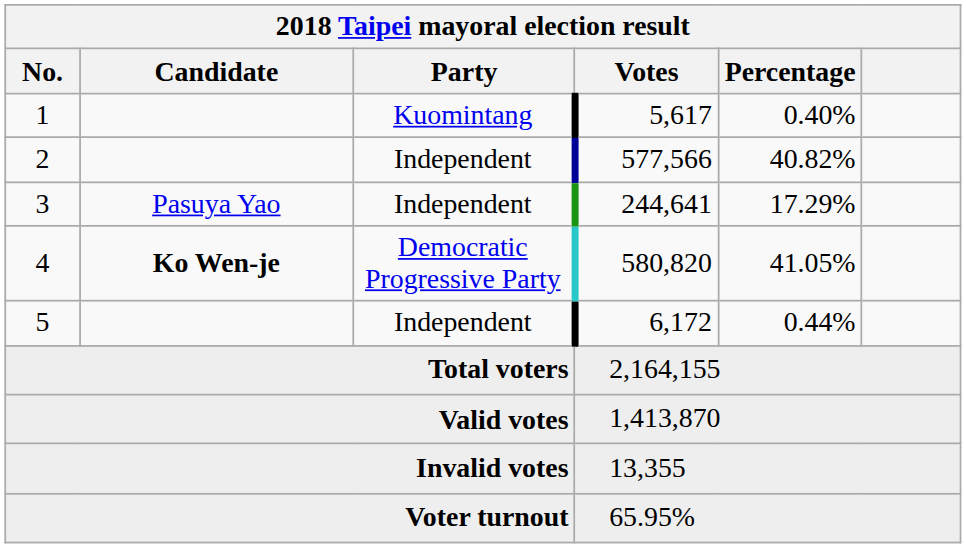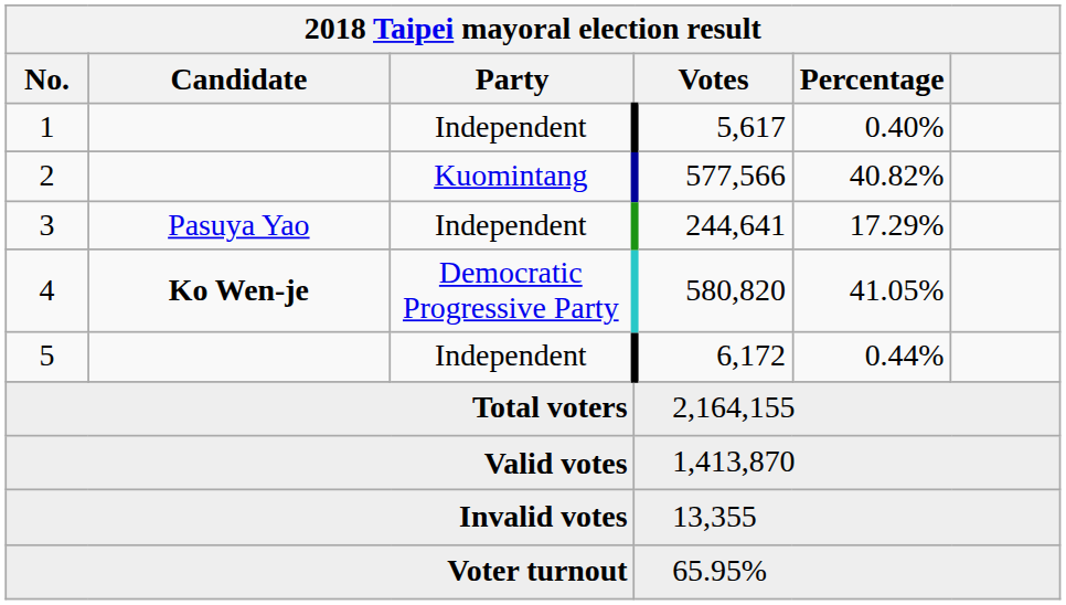 <table class="wikitable collapsible" style="margin:1em auto; text-align:center">
 <tr>
 <th colspan="6">2018 <a href='#'>Taipei</a> mayoral election result</th>
 </tr>
 <tr>
 <th width="35">No.</th>
 <th width="150">Candidate</th>
 <th width="120">Party</th>
 <th width="75">Votes</th>
 <th width="75">Percentage</th>
 <th width="49"></th>
 </tr>
 <tr>
 <td>1</td>
 <td></td>
-<td><a href='#'>Kuomintang</a></td>
+<td> Independent</td>
 <td style="border-left:4px solid #000000;" align="right">5,617</td>
 <td align="right">0.40%</td>
 <td align="center"></td>
 </tr>
 <tr>
 <td>2</td>
 <td></td>
-<td> Independent</td>
+<td><a href='#'>Kuomintang</a></td>
 <td style="border-left:4px solid #000099;" align="right">577,566</td>
 <td align="right">40.82%</td>
 <td align="center"></td>
 </tr>
 <tr>
 <td>3</td>
 <td><a href='#'>Pasuya Yao</a></td>
 <td> Independent</td>
 <td style="border-left:4px solid #1B9413;" align="right">244,641</td>
 <td align="right">17.29%</td>
 <td align="center"></td>
 </tr>
 <tr>
 <td>4</td>
 <td><strong>Ko Wen-je</strong></td>
 <td><a href='#'>Democratic Progressive Party</a></td>
 <td style="border-left:4px solid #28C8C8;" align="right">580,820</td>
 <td align="right">41.05%</td>
 <td align="center"><div></div></td>
 </tr>
 <tr>
 <td>5</td>
 <td></td>
 <td> Independent</td>
 <td style="border-left:4px solid #000000;" align="right">6,172</td>
 <td align="right">0.44%</td>
 <td align="center"></td>
 </tr>
 <tr bgcolor="EEEEEE">
 <td colspan="3" align="right"><strong>Total voters</strong></td>
 <td colspan="3" align="left">　2,164,155</td>
 </tr>
 <tr bgcolor="EEEEEE">
 <td colspan="3" align="right"><strong>Valid votes</strong></td>
 <td colspan="3" align="left">　1,413,870</td>
 </tr>
 <tr bgcolor="EEEEEE">
 <td colspan="3" align="right"><strong>Invalid votes</strong></td>
 <td colspan="3" align="left">　13,355</td>
 </tr>
 <tr bgcolor="EEEEEE">
 <td colspan="3" align="right"><strong>Voter turnout</strong></td>
 <td colspan="3" align="left">　65.95%</td>
 </tr>
 </table>
